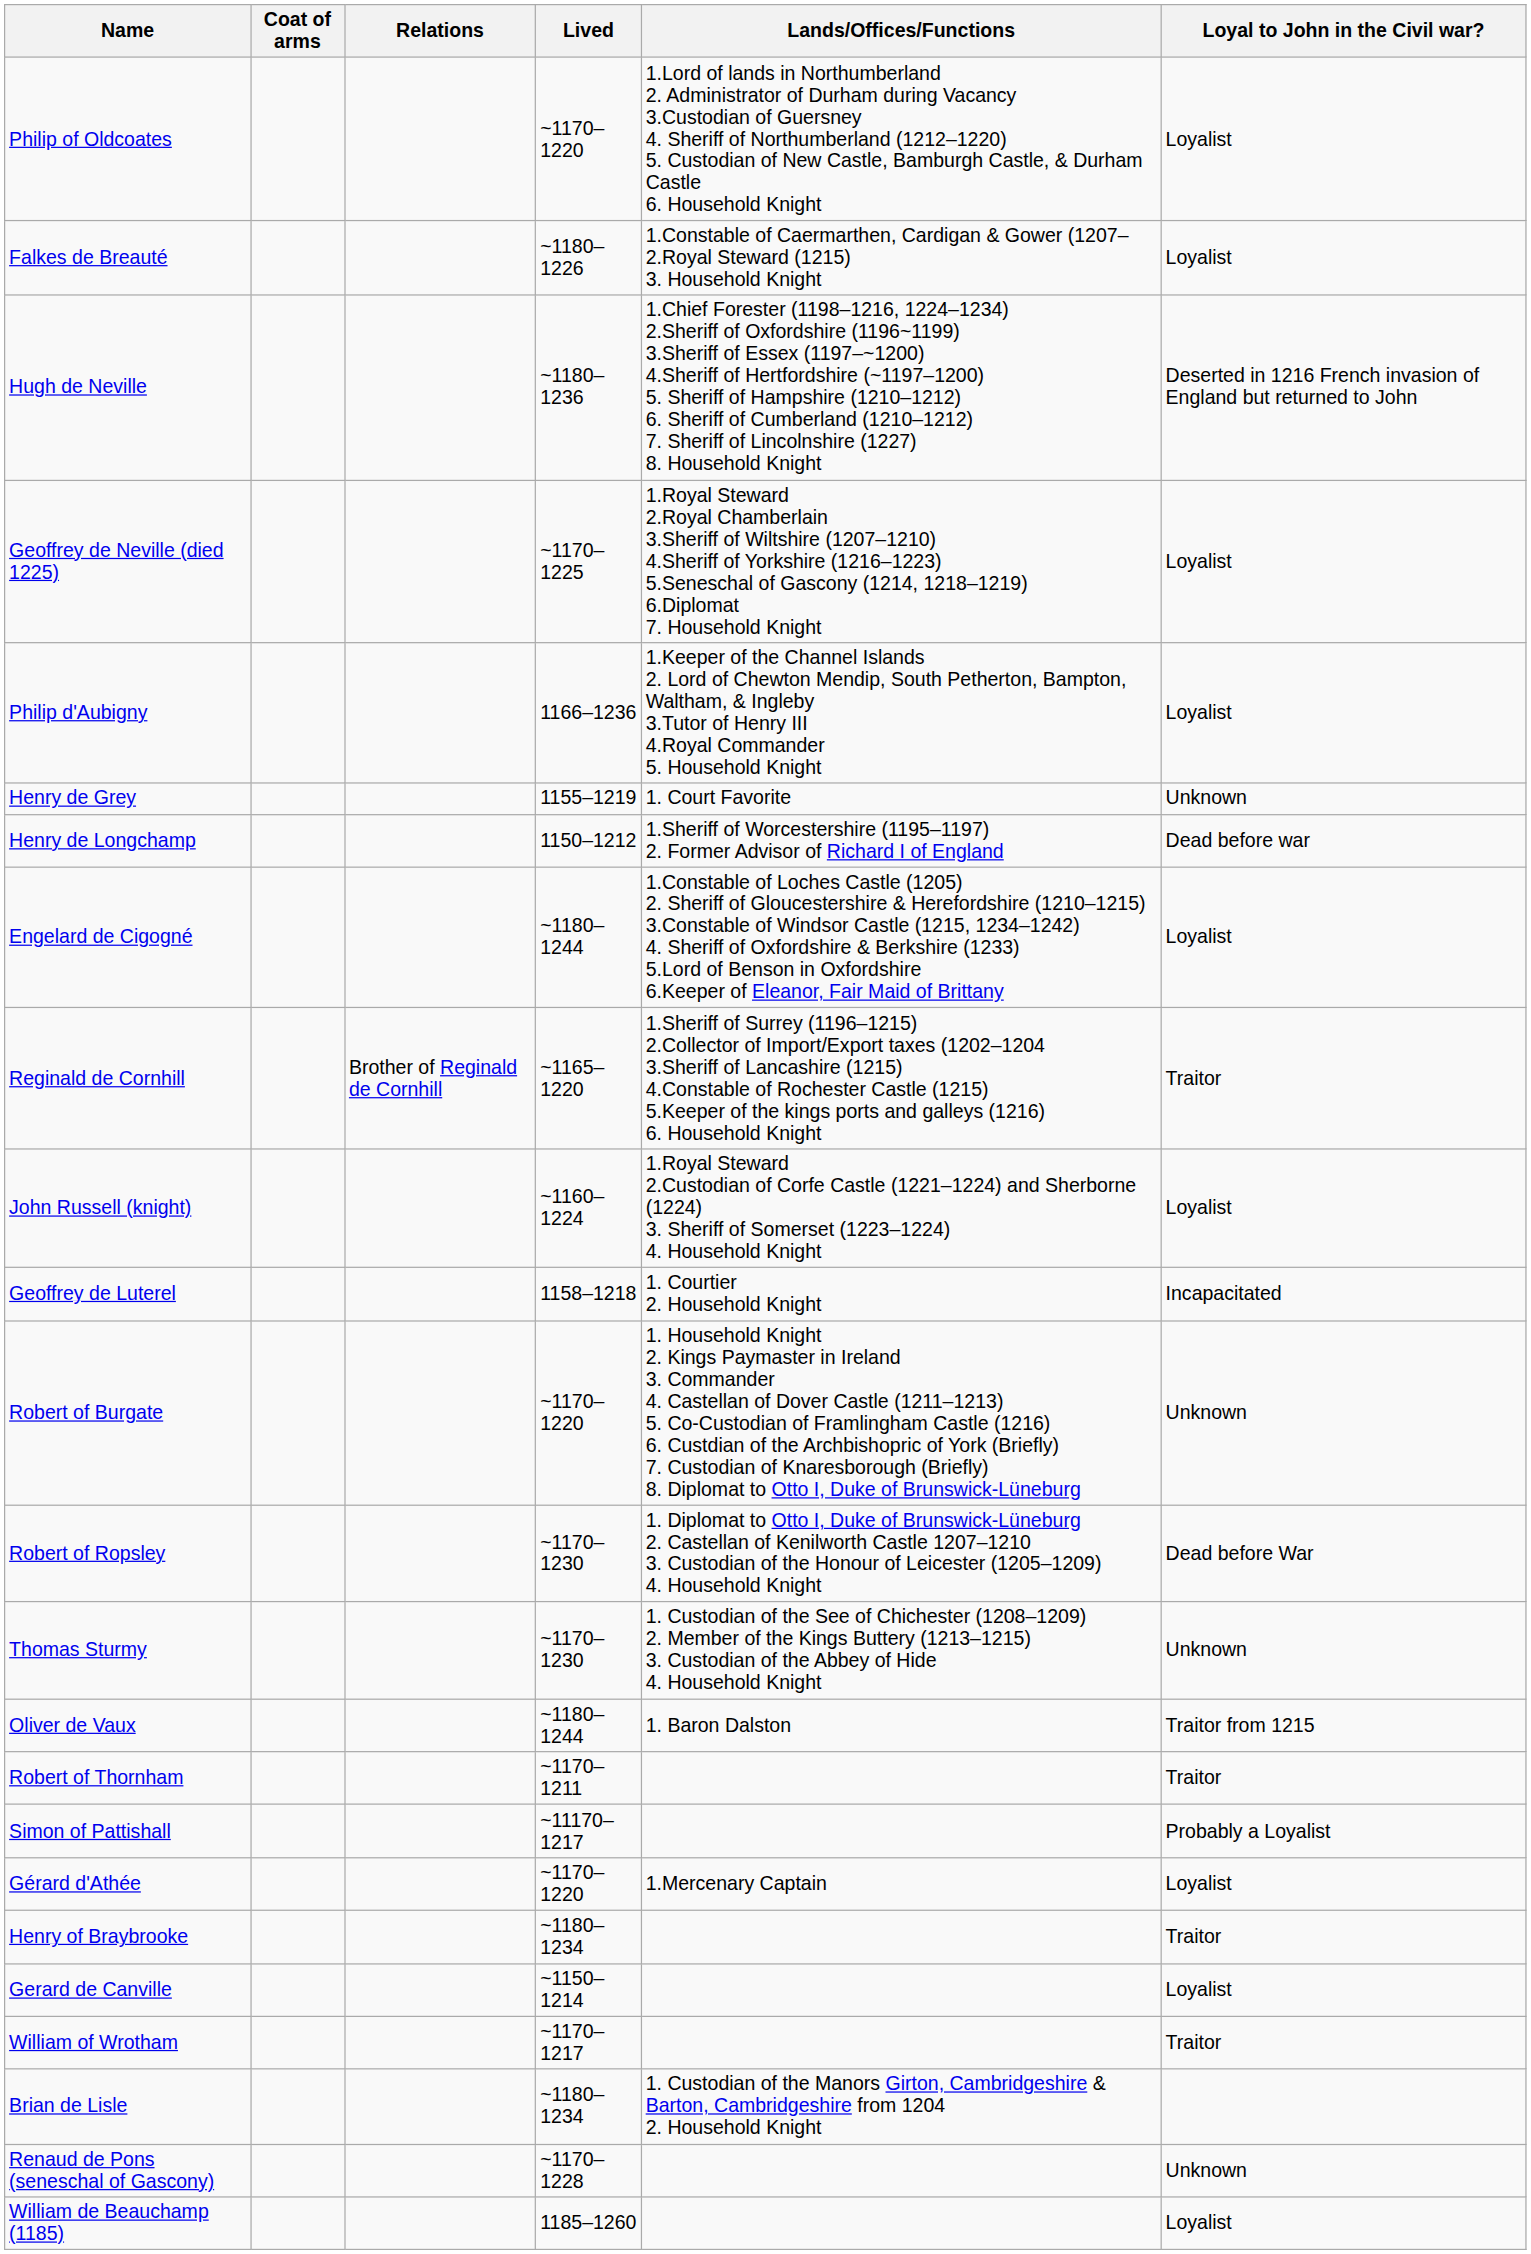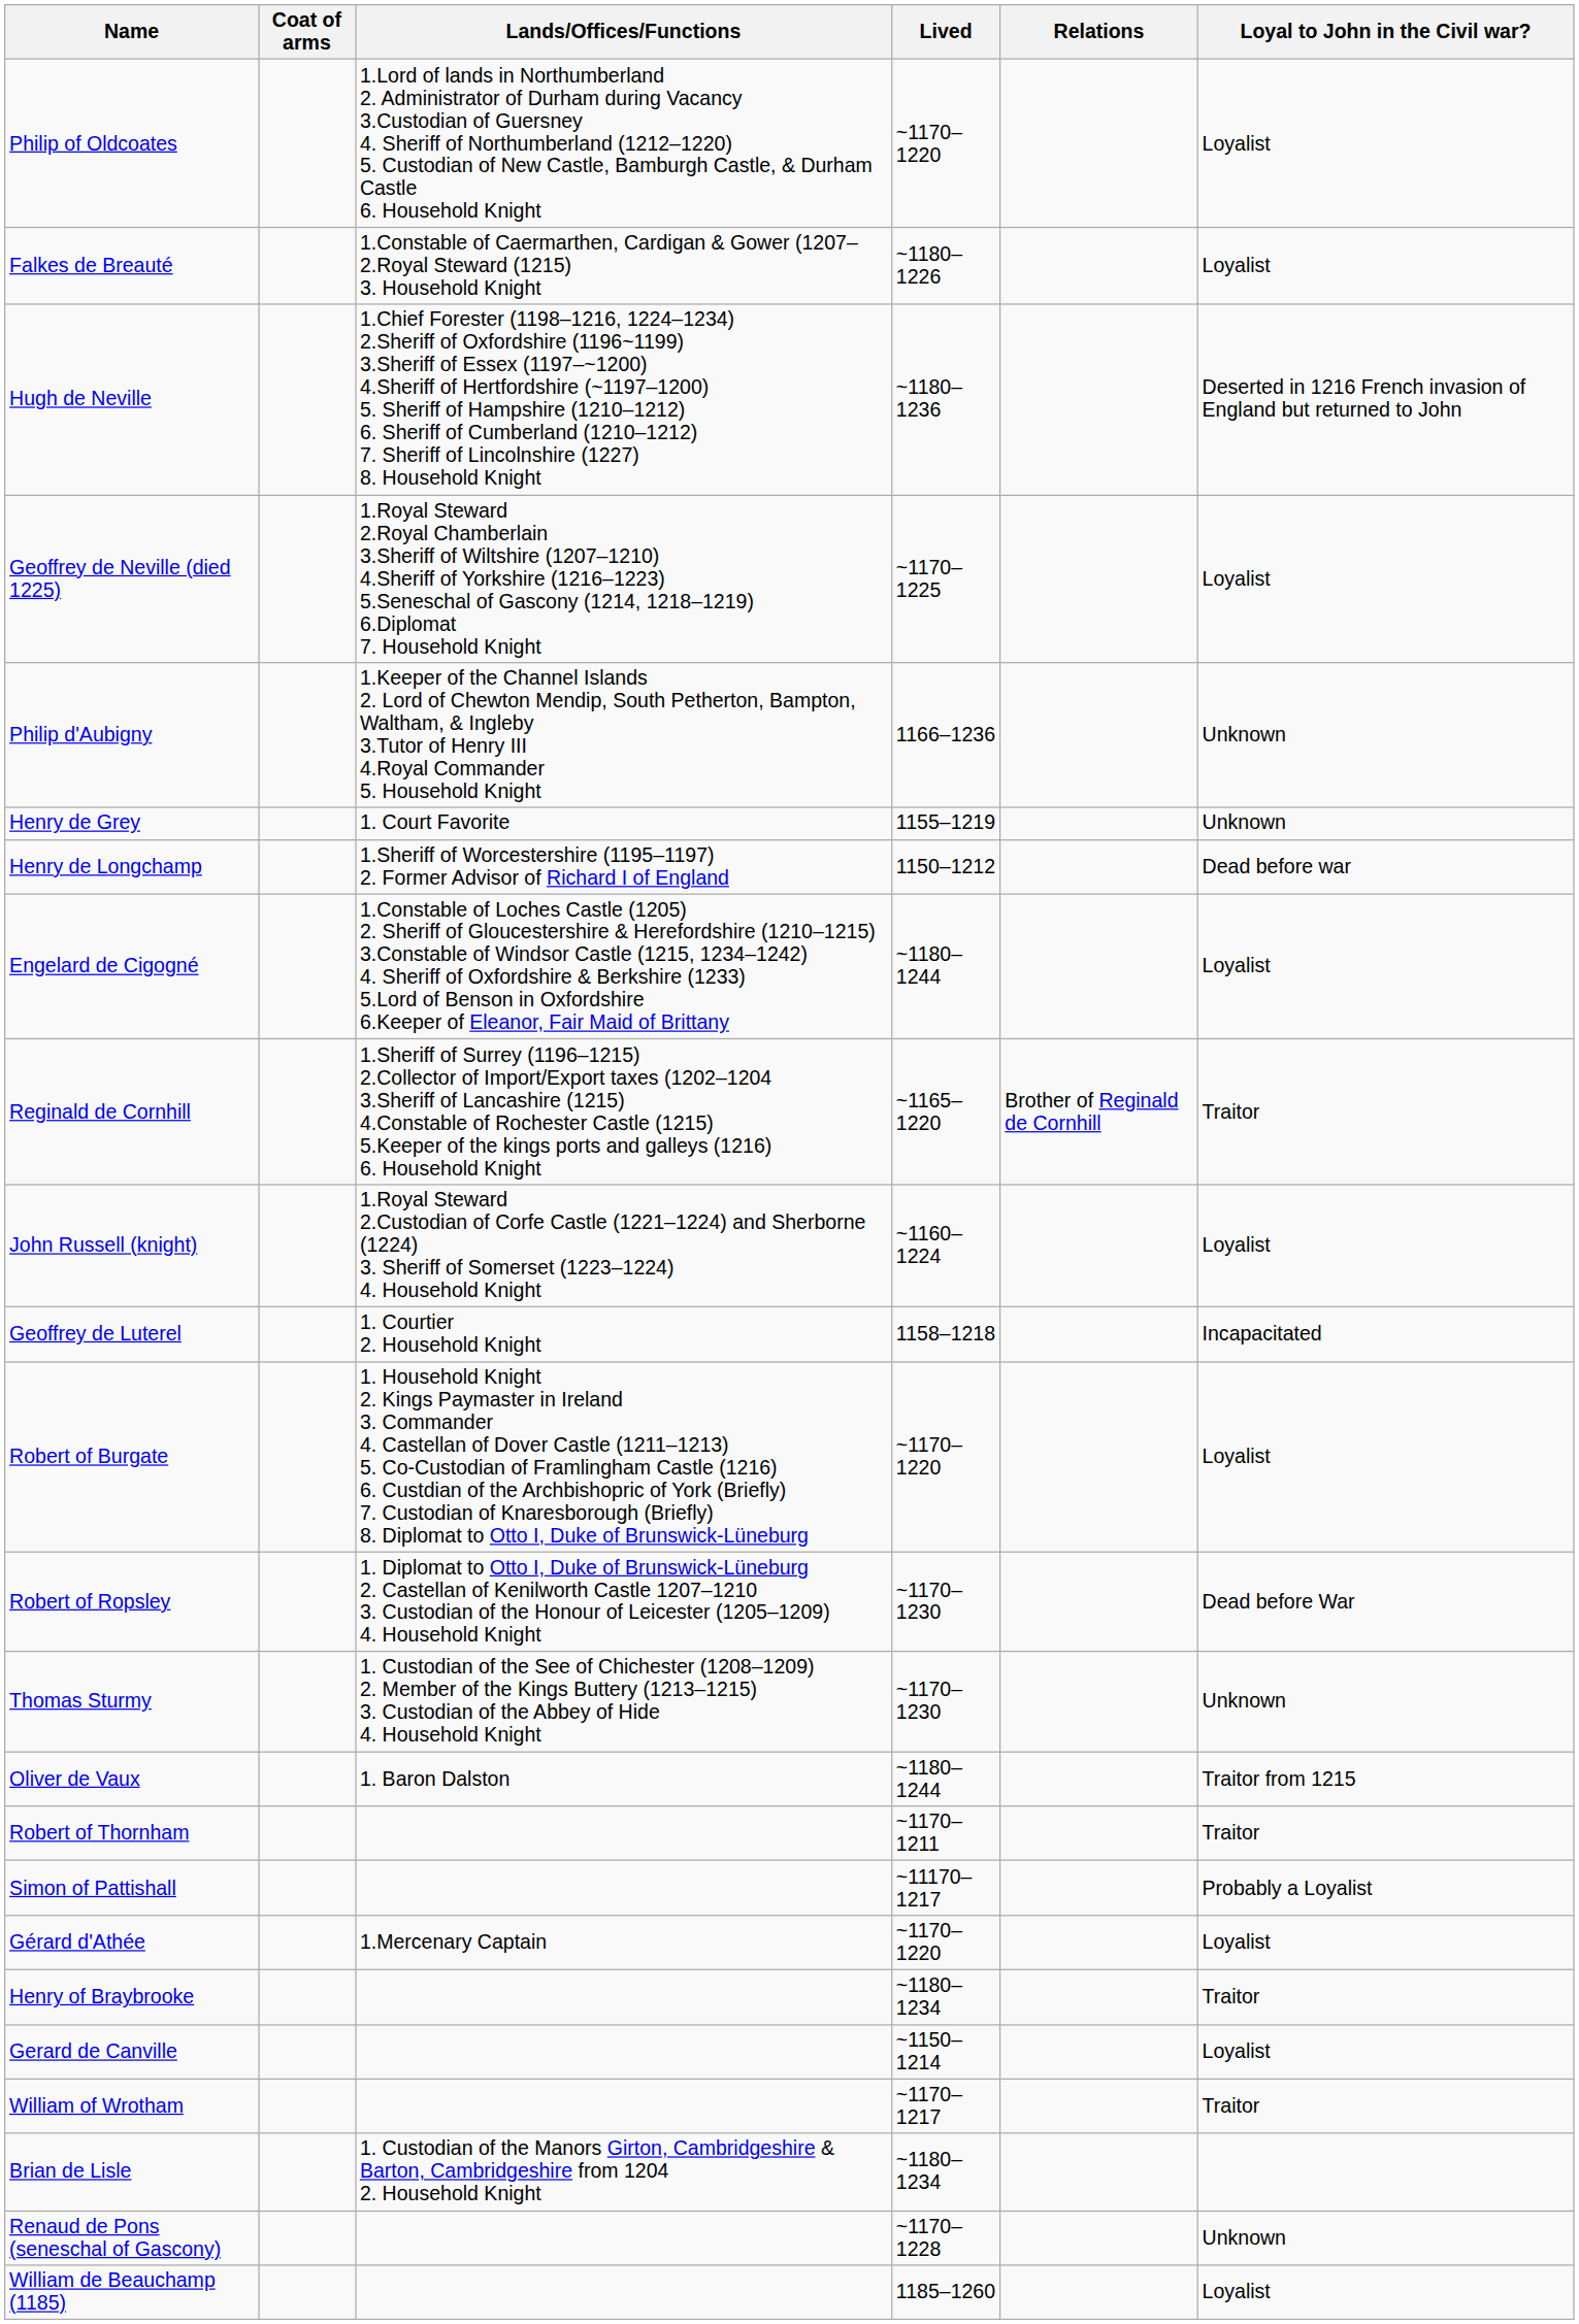 <table class="wikitable">
 <tr>
 <th>Name</th>
 <th>Coat of arms</th>
+<th>Lands/Offices/Functions</th>
+<th>Lived</th>
 <th>Relations</th>
-<th>Lived</th>
-<th>Lands/Offices/Functions</th>
 <th>Loyal to John in the Civil war?</th>
 </tr>
 <tr>
 <td><a href='#'>Philip of Oldcoates</a></td>
 <td></td>
+<td>1.Lord of lands in Northumberland<br>2. Administrator of Durham during Vacancy<br>3.Custodian of Guersney<br>4. Sheriff of Northumberland (1212–1220)<br>5. Custodian of New Castle, Bamburgh Castle, & Durham Castle<br>6. Household Knight</td>
+<td>~1170–1220</td>
 <td></td>
-<td>~1170–1220</td>
-<td>1.Lord of lands in Northumberland<br>2. Administrator of Durham during Vacancy<br>3.Custodian of Guersney<br>4. Sheriff of Northumberland (1212–1220)<br>5. Custodian of New Castle, Bamburgh Castle, & Durham Castle<br>6. Household Knight</td>
 <td>Loyalist</td>
 </tr>
 <tr>
 <td><a href='#'>Falkes de Breauté</a></td>
 <td></td>
+<td>1.Constable of Caermarthen, Cardigan & Gower (1207–<br>2.Royal Steward (1215)<br>3. Household Knight</td>
+<td>~1180–1226</td>
 <td></td>
-<td>~1180–1226</td>
-<td>1.Constable of Caermarthen, Cardigan & Gower (1207–<br>2.Royal Steward (1215)<br>3. Household Knight</td>
 <td>Loyalist</td>
 </tr>
 <tr>
 <td><a href='#'>Hugh de Neville</a></td>
 <td></td>
+<td>1.Chief Forester (1198–1216, 1224–1234)<br>2.Sheriff of Oxfordshire (1196~1199)<br>3.Sheriff of Essex (1197–~1200)<br>4.Sheriff of Hertfordshire (~1197–1200)<br>5. Sheriff of Hampshire (1210–1212)<br>6. Sheriff of Cumberland (1210–1212)<br>7. Sheriff of Lincolnshire (1227)<br>8. Household Knight</td>
+<td>~1180–1236</td>
 <td></td>
-<td>~1180–1236</td>
-<td>1.Chief Forester (1198–1216, 1224–1234)<br>2.Sheriff of Oxfordshire (1196~1199)<br>3.Sheriff of Essex (1197–~1200)<br>4.Sheriff of Hertfordshire (~1197–1200)<br>5. Sheriff of Hampshire (1210–1212)<br>6. Sheriff of Cumberland (1210–1212)<br>7. Sheriff of Lincolnshire (1227)<br>8. Household Knight</td>
 <td>Deserted in 1216 French invasion of England but returned to John</td>
 </tr>
 <tr>
 <td><a href='#'>Geoffrey de Neville (died 1225)</a></td>
 <td></td>
+<td>1.Royal Steward<br>2.Royal Chamberlain<br>3.Sheriff of Wiltshire (1207–1210)<br>4.Sheriff of Yorkshire (1216–1223)<br>5.Seneschal of Gascony (1214, 1218–1219)<br>6.Diplomat<br>7. Household Knight</td>
+<td>~1170–1225</td>
 <td></td>
-<td>~1170–1225</td>
-<td>1.Royal Steward<br>2.Royal Chamberlain<br>3.Sheriff of Wiltshire (1207–1210)<br>4.Sheriff of Yorkshire (1216–1223)<br>5.Seneschal of Gascony (1214, 1218–1219)<br>6.Diplomat<br>7. Household Knight</td>
 <td>Loyalist</td>
 </tr>
 <tr>
 <td><a href='#'>Philip d'Aubigny</a></td>
 <td></td>
+<td>1.Keeper of the Channel Islands<br>2. Lord of Chewton Mendip, South Petherton, Bampton, Waltham, & Ingleby<br>3.Tutor of Henry III<br>4.Royal Commander<br>5. Household Knight</td>
+<td>1166–1236</td>
 <td></td>
-<td>1166–1236</td>
-<td>1.Keeper of the Channel Islands<br>2. Lord of Chewton Mendip, South Petherton, Bampton, Waltham, & Ingleby<br>3.Tutor of Henry III<br>4.Royal Commander<br>5. Household Knight</td>
-<td>Loyalist</td>
+<td>Unknown</td>
 </tr>
 <tr>
 <td><a href='#'>Henry de Grey</a></td>
 <td></td>
+<td>1. Court Favorite</td>
+<td>1155–1219</td>
 <td></td>
-<td>1155–1219</td>
-<td>1. Court Favorite</td>
 <td>Unknown</td>
 </tr>
 <tr>
 <td><a href='#'>Henry de Longchamp</a></td>
 <td></td>
+<td>1.Sheriff of Worcestershire (1195–1197)<br>2. Former Advisor of <a href='#'>Richard I of England</a></td>
+<td>1150–1212</td>
 <td></td>
-<td>1150–1212</td>
-<td>1.Sheriff of Worcestershire (1195–1197)<br>2. Former Advisor of <a href='#'>Richard I of England</a></td>
 <td>Dead before war</td>
 </tr>
 <tr>
 <td><a href='#'>Engelard de Cigogné</a></td>
 <td></td>
+<td>1.Constable of Loches Castle (1205)<br>2. Sheriff of Gloucestershire & Herefordshire (1210–1215)<br>3.Constable of Windsor Castle (1215, 1234–1242)<br>4. Sheriff of Oxfordshire & Berkshire (1233)<br>5.Lord of Benson in Oxfordshire<br>6.Keeper of <a href='#'>Eleanor, Fair Maid of Brittany</a></td>
+<td>~1180–1244</td>
 <td></td>
-<td>~1180–1244</td>
-<td>1.Constable of Loches Castle (1205)<br>2. Sheriff of Gloucestershire & Herefordshire (1210–1215)<br>3.Constable of Windsor Castle (1215, 1234–1242)<br>4. Sheriff of Oxfordshire & Berkshire (1233)<br>5.Lord of Benson in Oxfordshire<br>6.Keeper of <a href='#'>Eleanor, Fair Maid of Brittany</a></td>
 <td>Loyalist</td>
 </tr>
 <tr>
 <td><a href='#'>Reginald de Cornhill</a></td>
 <td></td>
+<td>1.Sheriff of Surrey (1196–1215)<br>2.Collector of Import/Export taxes (1202–1204<br>3.Sheriff of Lancashire (1215)<br>4.Constable of Rochester Castle (1215)<br>5.Keeper of the kings ports and galleys (1216)<br>6. Household Knight</td>
+<td>~1165–1220</td>
 <td>Brother of <a href='#'>Reginald de Cornhill</a></td>
-<td>~1165–1220</td>
-<td>1.Sheriff of Surrey (1196–1215)<br>2.Collector of Import/Export taxes (1202–1204<br>3.Sheriff of Lancashire (1215)<br>4.Constable of Rochester Castle (1215)<br>5.Keeper of the kings ports and galleys (1216)<br>6. Household Knight</td>
 <td>Traitor</td>
 </tr>
 <tr>
 <td><a href='#'>John Russell (knight)</a></td>
 <td></td>
+<td>1.Royal Steward<br>2.Custodian of Corfe Castle (1221–1224) and Sherborne (1224)<br>3. Sheriff of Somerset (1223–1224)<br>4. Household Knight</td>
+<td>~1160–1224</td>
 <td></td>
-<td>~1160–1224</td>
-<td>1.Royal Steward<br>2.Custodian of Corfe Castle (1221–1224) and Sherborne (1224)<br>3. Sheriff of Somerset (1223–1224)<br>4. Household Knight</td>
 <td>Loyalist</td>
 </tr>
 <tr>
 <td><a href='#'>Geoffrey de Luterel</a></td>
 <td></td>
+<td>1. Courtier<br>2. Household Knight</td>
+<td>1158–1218</td>
 <td></td>
-<td>1158–1218</td>
-<td>1. Courtier<br>2. Household Knight</td>
 <td>Incapacitated</td>
 </tr>
 <tr>
 <td><a href='#'>Robert of Burgate</a></td>
 <td></td>
+<td>1. Household Knight<br>2. Kings Paymaster in Ireland<br>3. Commander<br>4. Castellan of Dover Castle (1211–1213)<br>5. Co-Custodian of Framlingham Castle (1216)<br>6. Custdian of the Archbishopric of York (Briefly)<br>7. Custodian of Knaresborough (Briefly)<br>8. Diplomat to <a href='#'>Otto I, Duke of Brunswick-Lüneburg</a></td>
+<td>~1170–1220</td>
 <td></td>
-<td>~1170–1220</td>
-<td>1. Household Knight<br>2. Kings Paymaster in Ireland<br>3. Commander<br>4. Castellan of Dover Castle (1211–1213)<br>5. Co-Custodian of Framlingham Castle (1216)<br>6. Custdian of the Archbishopric of York (Briefly)<br>7. Custodian of Knaresborough (Briefly)<br>8. Diplomat to <a href='#'>Otto I, Duke of Brunswick-Lüneburg</a></td>
-<td>Unknown</td>
+<td>Loyalist</td>
 </tr>
 <tr>
 <td><a href='#'>Robert of Ropsley</a></td>
 <td></td>
+<td>1. Diplomat to <a href='#'>Otto I, Duke of Brunswick-Lüneburg</a><br>2.  Castellan of Kenilworth Castle 1207–1210<br>3. Custodian of the Honour of Leicester (1205–1209)<br>4. Household Knight</td>
+<td>~1170–1230</td>
 <td></td>
-<td>~1170–1230</td>
-<td>1. Diplomat to <a href='#'>Otto I, Duke of Brunswick-Lüneburg</a><br>2.  Castellan of Kenilworth Castle 1207–1210<br>3. Custodian of the Honour of Leicester (1205–1209)<br>4. Household Knight</td>
 <td>Dead before War</td>
 </tr>
 <tr>
 <td><a href='#'>Thomas Sturmy</a></td>
 <td></td>
+<td>1. Custodian of the See of Chichester (1208–1209)<br>2. Member of the Kings Buttery (1213–1215)<br>3. Custodian of the Abbey of Hide<br>4. Household Knight</td>
+<td>~1170–1230</td>
 <td></td>
-<td>~1170–1230</td>
-<td>1. Custodian of the See of Chichester (1208–1209)<br>2. Member of the Kings Buttery (1213–1215)<br>3. Custodian of the Abbey of Hide<br>4. Household Knight</td>
 <td>Unknown</td>
 </tr>
 <tr>
 <td><a href='#'>Oliver de Vaux</a></td>
 <td></td>
+<td>1. Baron Dalston</td>
+<td>~1180–1244</td>
 <td></td>
-<td>~1180–1244</td>
-<td>1. Baron Dalston</td>
 <td>Traitor from 1215</td>
 </tr>
 <tr>
 <td><a href='#'>Robert of Thornham</a></td>
 <td></td>
 <td></td>
 <td>~1170–1211</td>
 <td></td>
 <td>Traitor</td>
 </tr>
 <tr>
 <td><a href='#'>Simon of Pattishall</a></td>
 <td></td>
 <td></td>
 <td>~11170–1217</td>
 <td></td>
 <td>Probably a Loyalist</td>
 </tr>
 <tr>
 <td><a href='#'>Gérard d'Athée</a></td>
 <td></td>
+<td>1.Mercenary Captain</td>
+<td>~1170–1220</td>
 <td></td>
-<td>~1170–1220</td>
-<td>1.Mercenary Captain</td>
 <td>Loyalist</td>
 </tr>
 <tr>
 <td><a href='#'>Henry of Braybrooke</a></td>
 <td></td>
 <td></td>
 <td>~1180–1234</td>
 <td></td>
 <td>Traitor</td>
 </tr>
 <tr>
 <td><a href='#'>Gerard de Canville</a></td>
 <td></td>
 <td></td>
 <td>~1150–1214</td>
 <td></td>
 <td>Loyalist</td>
 </tr>
 <tr>
 <td><a href='#'>William of Wrotham</a></td>
 <td></td>
 <td></td>
 <td>~1170–1217</td>
 <td></td>
 <td>Traitor</td>
 </tr>
 <tr>
 <td><a href='#'>Brian de Lisle</a></td>
 <td></td>
+<td>1. Custodian of the Manors <a href='#'>Girton, Cambridgeshire</a> & <a href='#'>Barton, Cambridgeshire</a> from 1204<br>2. Household Knight</td>
+<td>~1180–1234</td>
 <td></td>
-<td>~1180–1234</td>
-<td>1. Custodian of the Manors <a href='#'>Girton, Cambridgeshire</a> & <a href='#'>Barton, Cambridgeshire</a> from 1204<br>2. Household Knight</td>
 <td></td>
 </tr>
 <tr>
 <td><a href='#'>Renaud de Pons (seneschal of Gascony)</a></td>
 <td></td>
 <td></td>
 <td>~1170–1228</td>
 <td></td>
 <td>Unknown</td>
 </tr>
 <tr>
 <td><a href='#'>William de Beauchamp (1185)</a></td>
 <td></td>
 <td></td>
 <td>1185–1260</td>
 <td></td>
 <td>Loyalist</td>
 </tr>
 </table>
